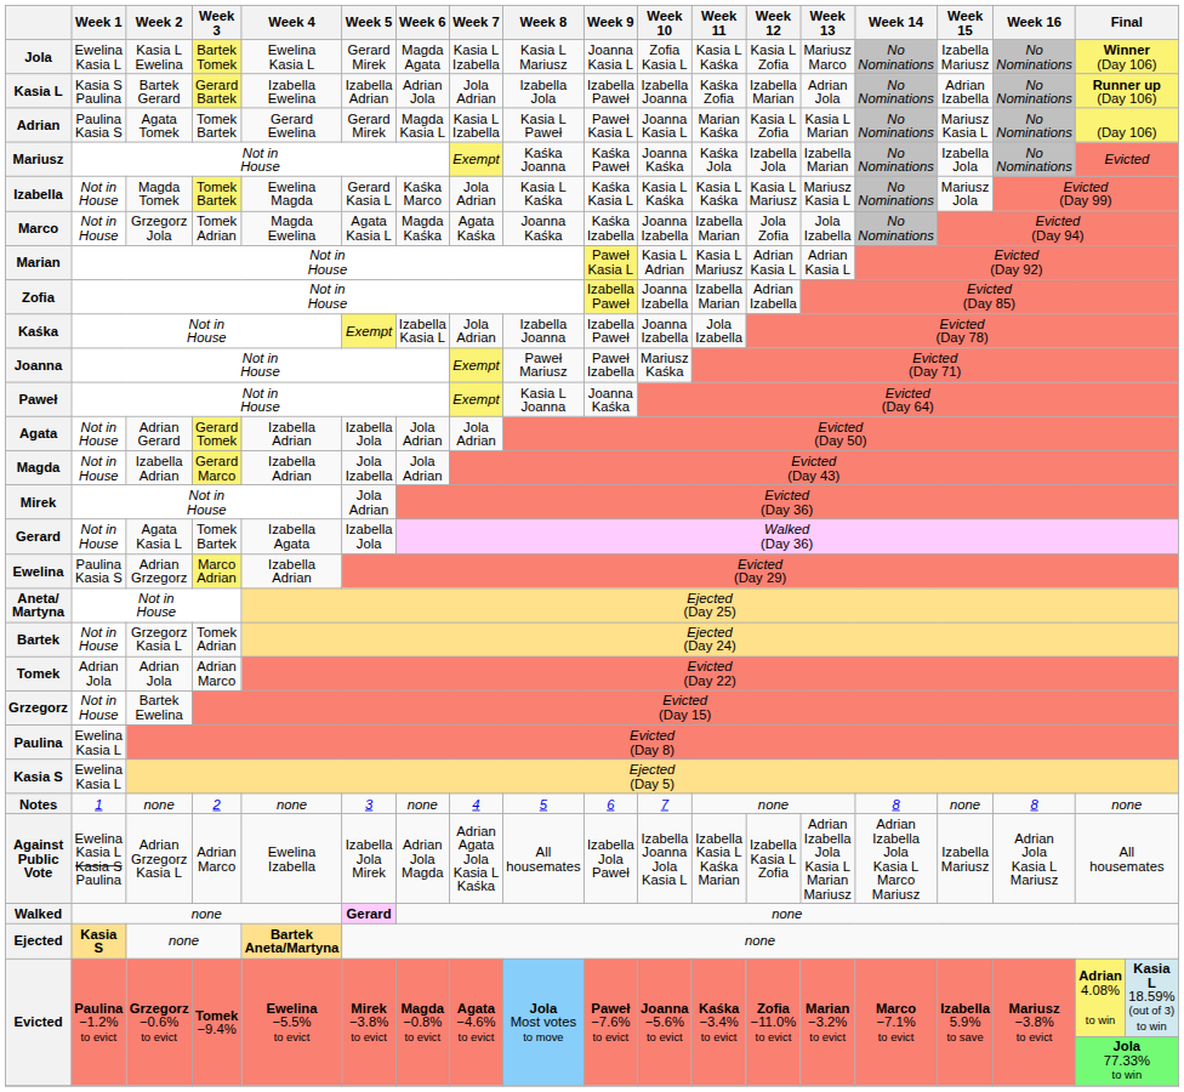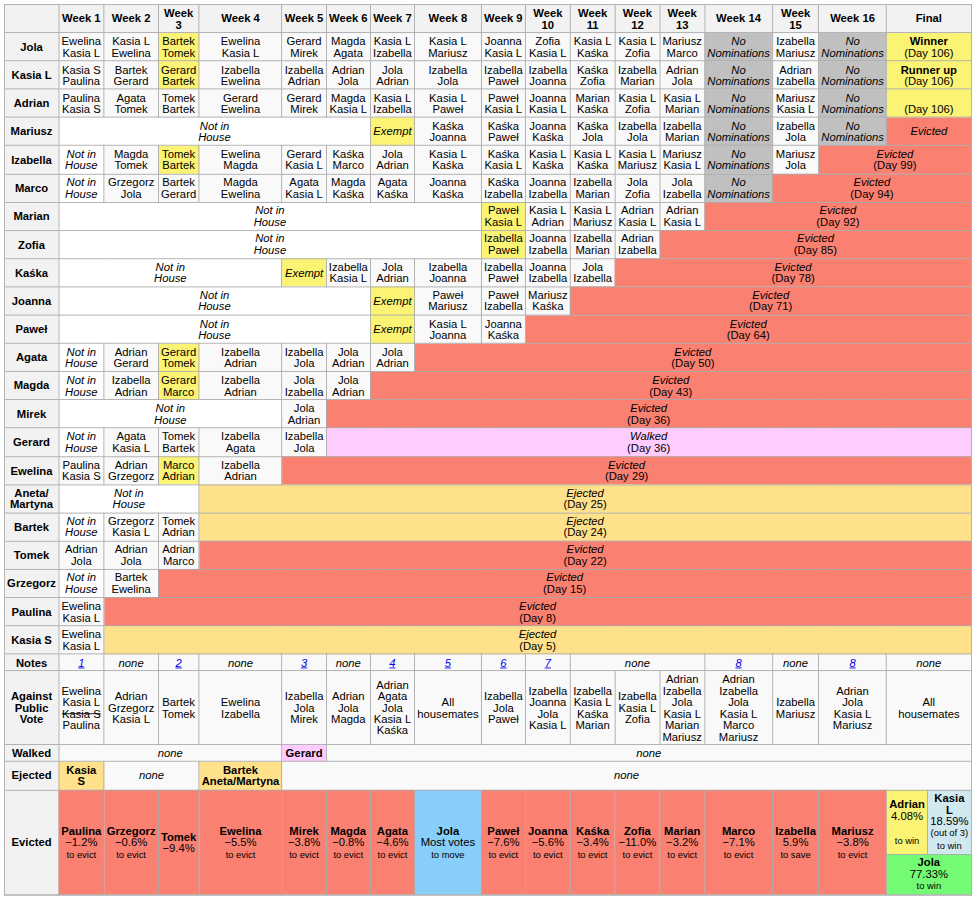 <table class="wikitable" style="font-size:80%; text-align:center; line-height:13px; width: 100%;">
 <tr>
 <th style="width: 5%;"></th>
 <th style="width: 5%;">Week 1</th>
 <th style="width: 5%;">Week 2</th>
 <th style="width: 5%;">Week 3</th>
 <th style="width: 5%;">Week 4</th>
 <th style="width: 5%;">Week 5</th>
 <th style="width: 5%;">Week 6</th>
 <th style="width: 5%;">Week 7</th>
 <th style="width: 5%;">Week 8</th>
 <th style="width: 5%;">Week 9</th>
 <th style="width: 5%;">Week 10</th>
 <th style="width: 5%;">Week 11</th>
 <th style="width: 5%;">Week 12</th>
 <th style="width: 5%;">Week 13</th>
 <th style="width: 5%;">Week 14</th>
 <th style="width: 5%;">Week 15</th>
 <th style="width: 5%;">Week 16</th>
 <th style="width: 10%;" colspan="2">Final</th>
 </tr>
 <tr>
 <th>Jola</th>
 <td>Ewelina<br>Kasia L</td>
 <td>Kasia L<br>Ewelina</td>
 <td style="background:#FBF373;">Bartek<br>Tomek</td>
 <td>Ewelina<br>Kasia L</td>
 <td>Gerard<br>Mirek</td>
 <td>Magda<br>Agata</td>
 <td>Kasia L<br>Izabella</td>
 <td>Kasia L<br>Mariusz</td>
 <td>Joanna<br>Kasia L</td>
 <td>Zofia<br>Kasia L</td>
 <td>Kasia L<br>Kaśka</td>
 <td>Kasia L<br>Zofia</td>
 <td>Mariusz<br>Marco</td>
 <td style="background:#C0C0C0"><em>No<br>Nominations</em></td>
 <td>Izabella<br>Mariusz</td>
 <td style="background:#C0C0C0"><em>No<br>Nominations</em></td>
 <td style="background:#FBF373;" colspan="2"><strong>Winner</strong><br>(Day 106)</td>
 </tr>
 <tr>
 <th>Kasia L</th>
 <td>Kasia S<br>Paulina</td>
 <td>Bartek<br>Gerard</td>
 <td style="background:#FBF373;">Gerard<br>Bartek</td>
 <td>Izabella<br>Ewelina</td>
 <td>Izabella<br>Adrian</td>
 <td>Adrian<br>Jola</td>
 <td>Jola<br>Adrian</td>
 <td>Izabella<br>Jola</td>
 <td>Izabella<br>Paweł</td>
 <td>Izabella<br>Joanna</td>
 <td>Kaśka<br>Zofia</td>
 <td>Izabella<br>Marian</td>
 <td>Adrian<br>Jola</td>
 <td style="background:#C0C0C0"><em>No<br>Nominations</em></td>
 <td>Adrian<br>Izabella</td>
 <td style="background:#C0C0C0"><em>No<br>Nominations</em></td>
 <td style="background:#FBF373;" colspan="2"><strong>Runner up</strong><br>(Day 106)</td>
 </tr>
 <tr>
 <th>Adrian</th>
 <td>Paulina<br>Kasia S</td>
 <td>Agata<br>Tomek</td>
 <td>Tomek<br>Bartek</td>
 <td>Gerard<br>Ewelina</td>
 <td>Gerard<br>Mirek</td>
 <td>Magda<br>Kasia L</td>
 <td>Kasia L<br>Izabella</td>
 <td>Kasia L<br>Paweł</td>
 <td>Paweł<br>Kasia L</td>
 <td>Joanna<br>Kasia L</td>
 <td>Marian<br>Kaśka</td>
 <td>Kasia L<br>Zofia</td>
 <td>Kasia L<br>Marian</td>
 <td style="background:#C0C0C0"><em>No<br>Nominations</em></td>
 <td>Mariusz<br>Kasia L</td>
 <td style="background:#C0C0C0"><em>No<br>Nominations</em></td>
 <td style="background:#FBF373;" colspan="2"><br>(Day 106)</td>
 </tr>
 <tr>
 <th>Mariusz</th>
 <td style="background:white;" colspan="6"><em>Not in<br>House</em></td>
 <td style="background:#FBF373;"><em>Exempt</em></td>
 <td>Kaśka<br>Joanna</td>
 <td>Kaśka<br> Paweł</td>
 <td>Joanna<br>Kaśka</td>
 <td>Kaśka<br>Jola</td>
 <td>Izabella<br>Jola</td>
 <td>Izabella<br>Marian</td>
 <td style="background:#C0C0C0"><em>No<br>Nominations</em></td>
 <td>Izabella<br>Jola</td>
 <td style="background:#C0C0C0"><em>No<br>Nominations</em></td>
 <td style="background:#fa8072;" colspan="2"><em>Evicted</em><br></td>
 </tr>
 <tr>
 <th>Izabella</th>
 <td style="background:white;"><em>Not in<br>House</em></td>
 <td>Magda<br>Tomek</td>
 <td style="background:#FBF373;">Tomek<br>Bartek</td>
 <td>Ewelina<br>Magda</td>
 <td>Gerard<br>Kasia L</td>
 <td>Kaśka<br>Marco</td>
 <td>Jola<br>Adrian</td>
 <td>Kasia L<br>Kaśka</td>
 <td>Kaśka<br>Kasia L</td>
 <td>Kasia L<br>Kaśka</td>
 <td>Kasia L<br>Kaśka</td>
 <td>Kasia L<br>Mariusz</td>
 <td>Mariusz<br>Kasia L</td>
 <td style="background:#C0C0C0"><em>No<br>Nominations</em></td>
 <td>Mariusz<br>Jola</td>
 <td style="background:#fa8072;" colspan="3"><em>Evicted</em><br>(Day 99)</td>
 </tr>
 <tr>
 <th>Marco</th>
 <td style="background:white;"><em>Not in<br>House</em></td>
 <td>Grzegorz<br>Jola</td>
-<td>Tomek<br>Adrian</td>
+<td>Bartek<br>Gerard</td>
 <td>Magda<br>Ewelina</td>
 <td>Agata<br>Kasia L</td>
 <td>Magda<br>Kaśka</td>
 <td>Agata<br>Kaśka</td>
 <td>Joanna<br>Kaśka</td>
 <td>Kaśka<br>Izabella</td>
 <td>Joanna<br>Izabella</td>
 <td>Izabella<br>Marian</td>
 <td>Jola<br>Zofia</td>
 <td>Jola<br>Izabella</td>
 <td style="background:#C0C0C0"><em>No<br>Nominations</em></td>
 <td style="background:#fa8072;" colspan="4"><em>Evicted</em><br>(Day 94)</td>
 </tr>
 <tr>
 <th>Marian</th>
 <td style="background:white;" colspan="8"><em>Not in<br>House</em></td>
 <td style="background:#FBF373;">Paweł<br>Kasia L</td>
 <td>Kasia L<br>Adrian</td>
 <td>Kasia L<br>Mariusz</td>
 <td>Adrian<br>Kasia L</td>
 <td>Adrian<br>Kasia L</td>
 <td style="background:#fa8072;" colspan="5"><em>Evicted</em><br>(Day 92)</td>
 </tr>
 <tr>
 <th>Zofia</th>
 <td style="background:white;" colspan="8"><em>Not in<br>House</em></td>
 <td style="background:#FBF373;">Izabella<br> Paweł</td>
 <td>Joanna<br>Izabella</td>
 <td>Izabella<br>Marian</td>
 <td>Adrian<br>Izabella</td>
 <td style="background:#fa8072;" colspan="6"><em>Evicted</em><br>(Day 85)</td>
 </tr>
 <tr>
 <th>Kaśka</th>
 <td style="background:white;" colspan="4"><em>Not in<br>House</em></td>
 <td style="background:#FBF373;"><em>Exempt</em></td>
 <td>Izabella<br>Kasia L</td>
 <td>Jola<br>Adrian</td>
 <td>Izabella<br>Joanna</td>
 <td>Izabella<br>Paweł</td>
 <td>Joanna<br>Izabella</td>
 <td>Jola<br>Izabella</td>
 <td style="background:#fa8072;" colspan="7"><em>Evicted</em><br>(Day 78)</td>
 </tr>
 <tr>
 <th>Joanna</th>
 <td style="background:white;" colspan="6"><em>Not in<br>House</em></td>
 <td style="background:#FBF373;"><em>Exempt</em></td>
 <td>Paweł<br>Mariusz</td>
 <td>Paweł<br>Izabella</td>
 <td>Mariusz<br>Kaśka</td>
 <td style="background:#fa8072;" colspan="8"><em>Evicted</em><br>(Day 71)</td>
 </tr>
 <tr>
 <th>Paweł</th>
 <td style="background:white;" colspan="6"><em>Not in<br>House</em></td>
 <td style="background:#FBF373;"><em>Exempt</em></td>
 <td>Kasia L<br>Joanna</td>
 <td>Joanna<br>Kaśka</td>
 <td style="background:#fa8072;" colspan="9"><em>Evicted</em><br>(Day 64)</td>
 </tr>
 <tr>
 <th>Agata</th>
 <td style="background:white;"><em>Not in<br>House</em></td>
 <td>Adrian<br>Gerard</td>
 <td style="background:#FBF373;">Gerard<br>Tomek</td>
 <td>Izabella<br>Adrian</td>
 <td>Izabella<br>Jola</td>
 <td>Jola<br>Adrian</td>
 <td>Jola<br>Adrian</td>
 <td style="background:#fa8072;" colspan="11"><em>Evicted</em><br>(Day 50)</td>
 </tr>
 <tr>
 <th>Magda</th>
 <td style="background:white;"><em>Not in<br>House</em></td>
 <td>Izabella<br>Adrian</td>
 <td style="background:#FBF373;">Gerard<br>Marco</td>
 <td>Izabella<br>Adrian</td>
 <td>Jola<br>Izabella</td>
 <td>Jola<br>Adrian</td>
 <td style="background:#fa8072;" colspan="12"><em>Evicted</em><br>(Day 43)</td>
 </tr>
 <tr>
 <th>Mirek</th>
 <td style="background:white;" colspan="4"><em>Not in<br>House</em></td>
 <td>Jola<br>Adrian</td>
 <td style="background:#fa8072;" colspan="13"><em>Evicted</em><br>(Day 36)</td>
 </tr>
 <tr>
 <th>Gerard</th>
 <td style="background:white;"><em>Not in<br>House</em></td>
 <td>Agata<br>Kasia L</td>
 <td>Tomek<br>Bartek</td>
 <td>Izabella<br>Agata</td>
 <td>Izabella<br>Jola</td>
 <td style="background:#ffccff;" colspan="13"><em>Walked</em><br>(Day 36)</td>
 </tr>
 <tr>
 <th>Ewelina</th>
 <td>Paulina<br>Kasia S</td>
 <td>Adrian<br>Grzegorz</td>
 <td style="background:#FBF373;">Marco<br>Adrian</td>
 <td>Izabella<br>Adrian</td>
 <td style="background:#fa8072;" colspan="14"><em>Evicted</em><br>(Day 29)</td>
 </tr>
 <tr>
 <th>Aneta/<br>Martyna</th>
 <td style="background:white;" colspan="3"><em>Not in<br>House</em></td>
 <td style="background:#FFE08B;" colspan="15"><em>Ejected</em><br>(Day 25)</td>
 </tr>
 <tr>
 <th>Bartek</th>
 <td style="background:white;"><em>Not in<br>House</em></td>
 <td>Grzegorz<br>Kasia L</td>
 <td>Tomek<br>Adrian</td>
 <td style="background:#FFE08B;" colspan="15"><em>Ejected</em><br>(Day 24)</td>
 </tr>
 <tr>
 <th>Tomek</th>
 <td>Adrian<br>Jola</td>
 <td>Adrian<br>Jola</td>
 <td>Adrian<br>Marco</td>
 <td style="background:#fa8072;" colspan="15"><em>Evicted</em><br>(Day 22)</td>
 </tr>
 <tr>
 <th>Grzegorz</th>
 <td style="background:white;"><em>Not in<br>House</em></td>
 <td>Bartek<br>Ewelina</td>
 <td style="background:#fa8072;" colspan="16"><em>Evicted</em><br>(Day 15)</td>
 </tr>
 <tr>
 <th>Paulina</th>
 <td>Ewelina<br>Kasia L</td>
 <td style="background:#fa8072;" colspan="17"><em>Evicted</em><br>(Day 8)</td>
 </tr>
 <tr>
 <th>Kasia S</th>
 <td>Ewelina<br>Kasia L</td>
 <td style="background:#FFE08B;" colspan="17"><em>Ejected</em><br>(Day 5)</td>
 </tr>
 <tr>
 <th>Notes</th>
 <td><em><a href='#'>1</a></em></td>
 <td><em>none</em></td>
 <td><em><a href='#'>2</a></em></td>
 <td><em>none</em></td>
 <td><em><a href='#'>3</a></em></td>
 <td><em>none</em></td>
 <td><em><a href='#'>4</a></em></td>
 <td><em><a href='#'>5</a></em></td>
 <td><em><a href='#'>6</a></em></td>
 <td><em><a href='#'>7</a></em></td>
 <td colspan=3><em>none</em></td>
 <td><em><a href='#'>8</a></em></td>
 <td><em>none</em></td>
 <td><em><a href='#'>8</a></em></td>
 <td colspan="2"><em>none</em></td>
 </tr>
 <tr>
 <th>Against<br>Public Vote</th>
 <td>Ewelina<br>Kasia L<br><s>Kasia S</s><br>Paulina</td>
 <td>Adrian<br>Grzegorz<br>Kasia L</td>
-<td>Adrian<br>Marco</td>
+<td>Bartek<br>Tomek</td>
 <td>Ewelina<br>Izabella</td>
 <td>Izabella<br>Jola<br>Mirek</td>
 <td>Adrian<br>Jola<br>Magda</td>
 <td>Adrian<br>Agata<br>Jola<br>Kasia L<br>Kaśka</td>
 <td>All<br>housemates</td>
 <td>Izabella<br>Jola<br>Paweł</td>
 <td>Izabella<br>Joanna<br>Jola<br>Kasia L</td>
 <td>Izabella<br>Kasia L<br>Kaśka<br>Marian</td>
 <td>Izabella<br>Kasia L<br>Zofia</td>
 <td>Adrian<br>Izabella<br>Jola<br>Kasia L<br>Marian<br>Mariusz</td>
 <td>Adrian<br>Izabella<br>Jola<br>Kasia L<br>Marco<br>Mariusz</td>
 <td>Izabella<br>Mariusz</td>
 <td>Adrian<br>Jola<br>Kasia L<br>Mariusz</td>
 <td colspan="2">All<br>housemates</td>
 </tr>
 <tr>
 <th>Walked</th>
 <td colspan="4"><em>none</em></td>
 <td style="background:#ffccff;"><strong>Gerard</strong></td>
 <td colspan="13"><em>none</em></td>
 </tr>
 <tr>
 <th>Ejected</th>
 <td style="background:#FFE08B;"><strong>Kasia S</strong></td>
 <td colspan="2"><em>none</em></td>
 <td style="background:#FFE08B;"><strong>Bartek<br>Aneta/Martyna</strong></td>
 <td colspan="14"><em>none</em></td>
 </tr>
 <tr>
 <th rowspan="2">Evicted</th>
 <td style="background:#FA8072" rowspan="2"><strong>Paulina</strong><br>−1.2%<br><small>to evict</small></td>
 <td style="background:#FA8072" rowspan="2"><strong>Grzegorz</strong><br>−0.6%<br><small>to evict</small></td>
 <td style="background:#FA8072" rowspan="2"><strong>Tomek</strong><br>−9.4%</td>
 <td style="background:#FA8072" rowspan="2"><strong>Ewelina</strong><br>−5.5%<br><small>to evict</small></td>
 <td style="background:#FA8072" rowspan="2"><strong>Mirek</strong><br>−3.8%<br><small>to evict</small></td>
 <td style="background:#FA8072" rowspan="2"><strong>Magda</strong><br>−0.8%<br><small>to evict</small></td>
 <td style="background:#FA8072" rowspan="2"><strong>Agata</strong><br>−4.6%<br><small>to evict</small></td>
 <td style="background:#87CEFA" rowspan="2"><strong>Jola</strong><br>Most votes<br><small>to move</small></td>
 <td style="background:#FA8072" rowspan="2"><strong>Paweł</strong><br>−7.6%<br><small>to evict</small></td>
 <td style="background:#FA8072" rowspan="2"><strong>Joanna</strong><br>−5.6%<br><small>to evict</small></td>
 <td style="background:#FA8072" rowspan="2"><strong>Kaśka</strong><br>−3.4%<br><small>to evict</small></td>
 <td style="background:#FA8072" rowspan="2"><strong>Zofia</strong><br>−11.0%<br><small>to evict</small></td>
 <td style="background:#FA8072" rowspan="2"><strong>Marian</strong><br>−3.2%<br><small>to evict</small></td>
 <td style="background:#FA8072" rowspan="2"><strong>Marco</strong><br>−7.1%<br><small>to evict</small></td>
 <td style="background:#FA8072" rowspan="2"><strong>Izabella</strong><br>5.9%<br><small>to save</small></td>
 <td style="background:#FA8072" rowspan="2"><strong>Mariusz</strong><br>−3.8%<br><small>to evict</small></td>
 <td style="background:#FBF373"><strong>Adrian</strong><br>4.08%<br><small></small><br><small>to win</small></td>
 <td style="background:#D1E8EF"><strong>Kasia L</strong><br>18.59%<br><small>(out of 3)</small><br><small>to win</small></td>
 </tr>
 <tr>
 <td style="background:#73FB76" colspan="2"><strong>Jola</strong><br>77.33%<br><small>to win</small></td>
 </tr>
 <tr>
 </tr>
 </table>
